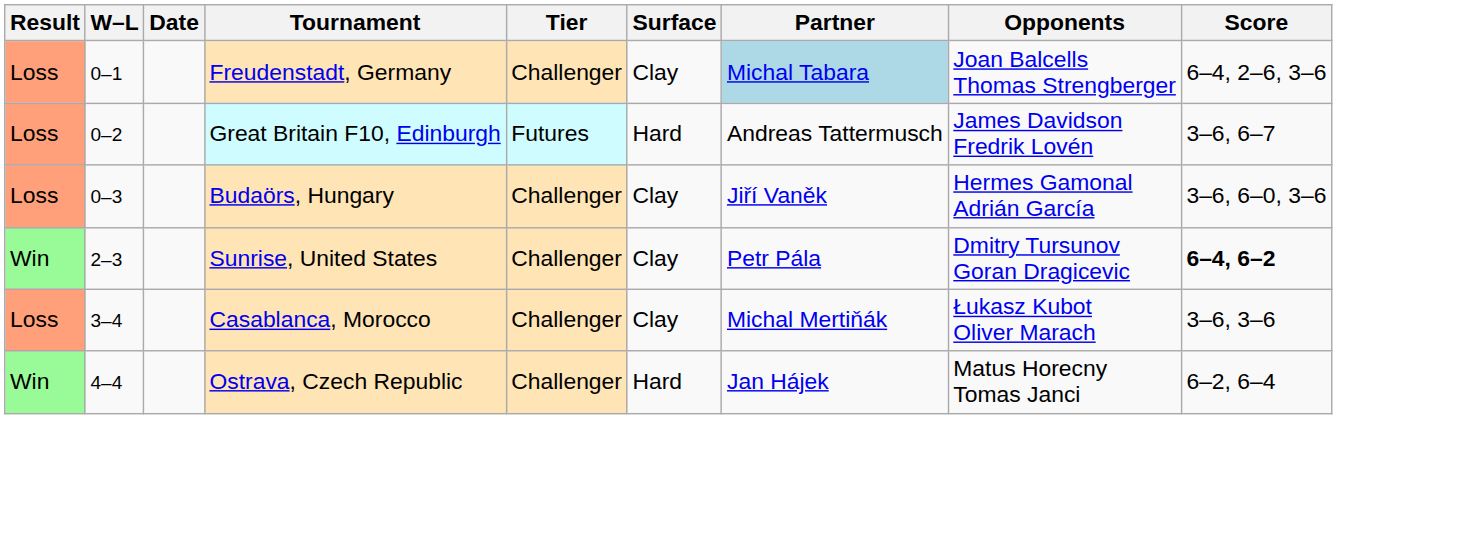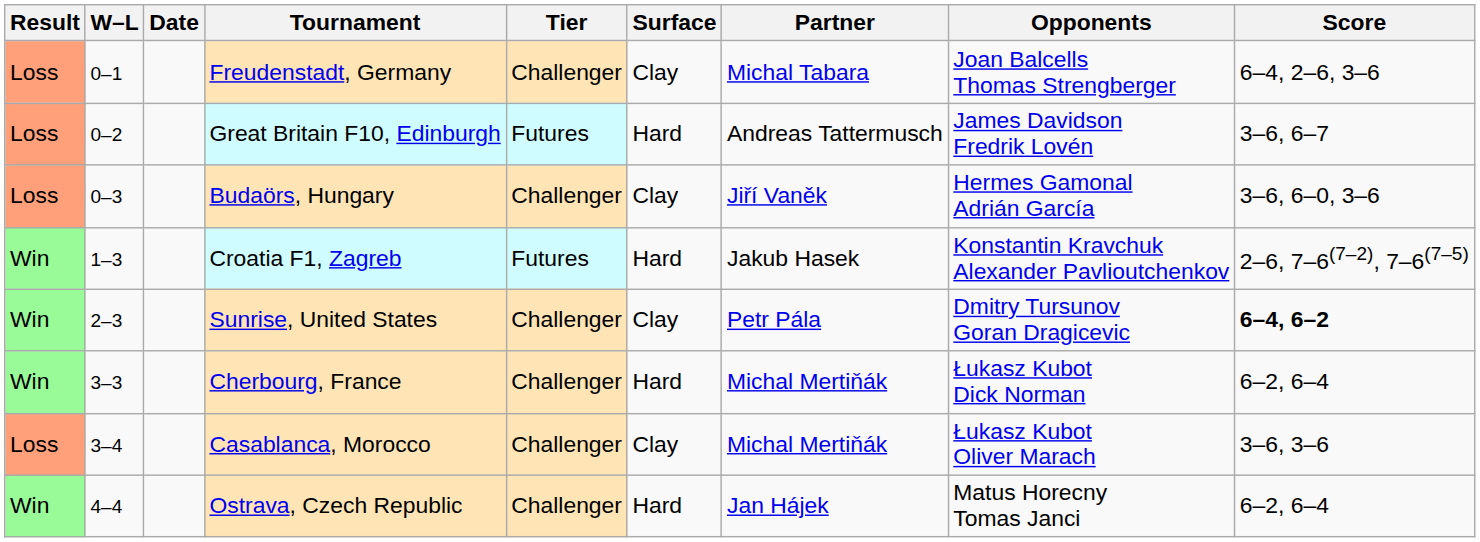 <table class="sortable wikitable">
 <tr>
 <th>Result</th>
 <th class="unsortable">W–L</th>
 <th>Date</th>
 <th>Tournament</th>
 <th>Tier</th>
 <th>Surface</th>
 <th>Partner</th>
 <th>Opponents</th>
 <th class="unsortable">Score</th>
 </tr>
 <tr>
 <td bgcolor=FFA07A>Loss</td>
 <td><small>0–1</small></td>
 <td></td>
 <td style="background:moccasin;"><a href='#'>Freudenstadt</a>, Germany</td>
 <td style="background:moccasin;">Challenger</td>
 <td>Clay</td>
-<td style="background: lightblue;"> <a href='#'>Michal Tabara</a></td>
+<td> <a href='#'>Michal Tabara</a></td>
 <td> <a href='#'>Joan Balcells</a> <br>  <a href='#'>Thomas Strengberger</a></td>
 <td>6–4, 2–6, 3–6</td>
 </tr>
 <tr>
 <td bgcolor=FFA07A>Loss</td>
 <td><small>0–2</small></td>
 <td></td>
 <td style="background:#cffcff;">Great Britain F10, <a href='#'>Edinburgh</a></td>
 <td style="background:#cffcff;">Futures</td>
 <td>Hard</td>
 <td> Andreas Tattermusch</td>
 <td> <a href='#'>James Davidson</a> <br>  <a href='#'>Fredrik Lovén</a></td>
 <td>3–6, 6–7</td>
 </tr>
 <tr>
 <td bgcolor=FFA07A>Loss</td>
 <td><small>0–3</small></td>
 <td></td>
 <td style="background:moccasin;"><a href='#'>Budaörs</a>, Hungary</td>
 <td style="background:moccasin;">Challenger</td>
 <td>Clay</td>
 <td> <a href='#'>Jiří Vaněk</a></td>
 <td> <a href='#'>Hermes Gamonal</a> <br>  <a href='#'>Adrián García</a></td>
 <td>3–6, 6–0, 3–6</td>
 </tr>
 <tr>
 <td bgcolor=98FB98>Win</td>
+<td><small>1–3</small></td>
+<td></td>
+<td style="background:#cffcff;">Croatia F1, <a href='#'>Zagreb</a></td>
+<td style="background:#cffcff;">Futures</td>
+<td>Hard</td>
+<td> Jakub Hasek</td>
+<td> <a href='#'>Konstantin Kravchuk</a> <br>  <a href='#'>Alexander Pavlioutchenkov</a></td>
+<td>2–6, 7–6<sup>(7–2)</sup>, 7–6<sup>(7–5)</sup></td>
+</tr>
+<tr>
+<td bgcolor=98FB98>Win</td>
 <td><small>2–3</small></td>
 <td></td>
 <td style="background:moccasin;"><a href='#'>Sunrise</a>, United States</td>
 <td style="background:moccasin;">Challenger</td>
 <td>Clay</td>
 <td> <a href='#'>Petr Pála</a></td>
 <td> <a href='#'>Dmitry Tursunov</a> <br>  <a href='#'>Goran Dragicevic</a></td>
 <td><strong>6–4, 6–2</strong></td>
+</tr>
+<tr>
+<td bgcolor=98FB98>Win</td>
+<td><small>3–3</small></td>
+<td></td>
+<td style="background:moccasin;"><a href='#'>Cherbourg</a>, France</td>
+<td style="background:moccasin;">Challenger</td>
+<td>Hard</td>
+<td> <a href='#'>Michal Mertiňák</a></td>
+<td> <a href='#'>Łukasz Kubot</a> <br>  <a href='#'>Dick Norman</a></td>
+<td>6–2, 6–4</td>
 </tr>
 <tr>
 <td bgcolor=FFA07A>Loss</td>
 <td><small>3–4</small></td>
 <td></td>
 <td style="background:moccasin;"><a href='#'>Casablanca</a>, Morocco</td>
 <td style="background:moccasin;">Challenger</td>
 <td>Clay</td>
 <td> <a href='#'>Michal Mertiňák</a></td>
 <td> <a href='#'>Łukasz Kubot</a> <br>  <a href='#'>Oliver Marach</a></td>
 <td>3–6, 3–6</td>
 </tr>
 <tr>
 <td bgcolor=98FB98>Win</td>
 <td><small>4–4</small></td>
 <td></td>
 <td style="background:moccasin;"><a href='#'>Ostrava</a>, Czech Republic</td>
 <td style="background:moccasin;">Challenger</td>
 <td>Hard</td>
 <td> <a href='#'>Jan Hájek</a></td>
 <td> Matus Horecny <br>  Tomas Janci</td>
 <td>6–2, 6–4</td>
 </tr>
 </table>
